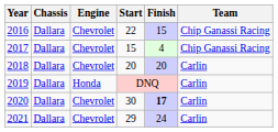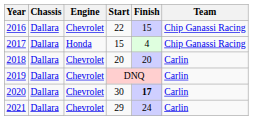 <table class="wikitable" style="font-size: 90%;">
 <tr>
 <th>Year</th>
 <th>Chassis</th>
 <th>Engine</th>
 <th>Start</th>
 <th>Finish</th>
 <th>Team</th>
 </tr>
 <tr>
 <td><a href='#'>2016</a></td>
 <td><a href='#'>Dallara</a></td>
 <td><a href='#'>Chevrolet</a></td>
 <td align=center>22</td>
 <td style="background:#CFCFFF;" align=center>15</td>
 <td nowrap><a href='#'>Chip Ganassi Racing</a></td>
 </tr>
 <tr>
 <td><a href='#'>2017</a></td>
 <td><a href='#'>Dallara</a></td>
-<td><a href='#'>Chevrolet</a></td>
+<td><a href='#'>Honda</a></td>
 <td align=center>15</td>
 <td style="background:#DFFFDF;" align=center>4</td>
 <td><a href='#'>Chip Ganassi Racing</a></td>
 </tr>
 <tr>
 <td><a href='#'>2018</a></td>
 <td><a href='#'>Dallara</a></td>
 <td><a href='#'>Chevrolet</a></td>
 <td align=center>20</td>
 <td style="background:#CFCFFF;" align=center>20</td>
 <td><a href='#'>Carlin</a></td>
 </tr>
 <tr>
 <td><a href='#'>2019</a></td>
 <td><a href='#'>Dallara</a></td>
-<td><a href='#'>Honda</a></td>
+<td><a href='#'>Chevrolet</a></td>
 <td align=center colspan=2 style="background:#FFCFCF;">DNQ</td>
 <td><a href='#'>Carlin</a></td>
 </tr>
 <tr>
 <td><a href='#'>2020</a></td>
 <td><a href='#'>Dallara</a></td>
 <td><a href='#'>Chevrolet</a></td>
 <td align=center>30</td>
 <td align=center style="background:#CFCFFF;"><strong>17</strong></td>
 <td><a href='#'>Carlin</a></td>
 </tr>
 <tr>
 <td><a href='#'>2021</a></td>
 <td><a href='#'>Dallara</a></td>
 <td><a href='#'>Chevrolet</a></td>
 <td align=center>29</td>
 <td align=center style="background:#CFCFFF;">24</td>
 <td><a href='#'>Carlin</a></td>
 </tr>
 </table>
